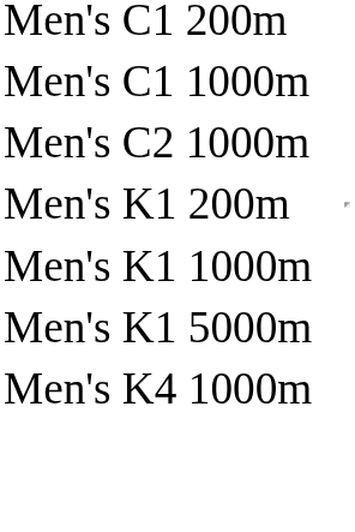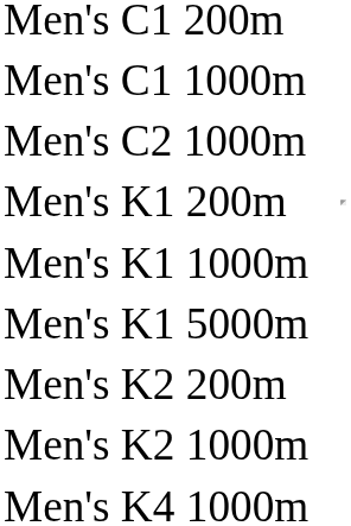 <table>
 <tr>
 <td>Men's C1 200m<br></td>
 <td></td>
 <td></td>
 <td></td>
 </tr>
 <tr>
 <td>Men's C1 1000m<br></td>
 <td></td>
 <td></td>
 <td></td>
 </tr>
 <tr>
 <td>Men's C2 1000m<br></td>
 <td></td>
 <td></td>
 <td></td>
 </tr>
 <tr>
 <td>Men's K1 200m<br></td>
 <td></td>
 <td></td>
 <td><hr></td>
 </tr>
 <tr>
 <td>Men's K1 1000m<br></td>
 <td></td>
 <td></td>
 <td></td>
 </tr>
 <tr>
 <td>Men's K1 5000m<br></td>
 <td></td>
 <td></td>
 <td></td>
 </tr>
 <tr>
+<td>Men's K2 200m<br></td>
+<td></td>
+<td></td>
+<td></td>
+</tr>
+<tr>
+<td>Men's K2 1000m<br></td>
+<td></td>
+<td></td>
+<td></td>
+</tr>
+<tr>
 <td>Men's K4 1000m<br></td>
 <td></td>
 <td></td>
 <td></td>
 </tr>
 </table>
